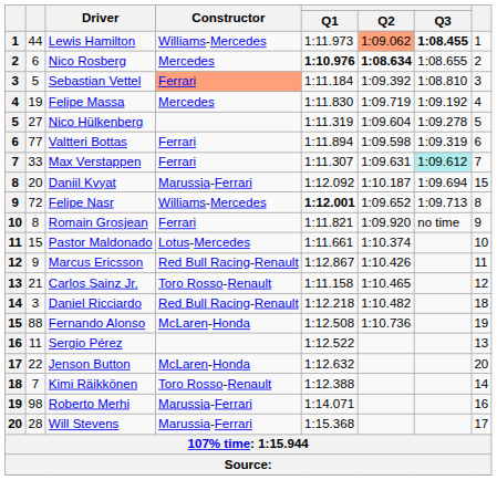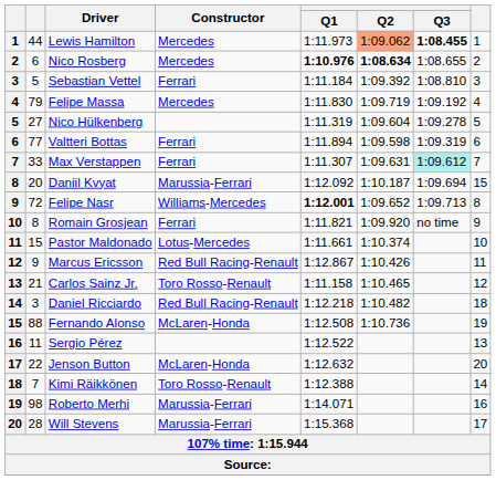 <table class="wikitable sortable" style="font-size: 85%;">
 <tr>
 <th rowspan="2"></th>
 <th rowspan="2"></th>
 <th rowspan="2">Driver</th>
 <th rowspan="2">Constructor</th>
 <th colspan="3"></th>
 <th rowspan="2"></th>
 </tr>
 <tr>
 <th>Q1</th>
 <th>Q2</th>
 <th>Q3</th>
 </tr>
 <tr>
 <th>1</th>
 <td style="text-align:center">44</td>
 <td> <a href='#'>Lewis Hamilton</a></td>
-<td><a href='#'>Williams</a>-<a href='#'>Mercedes</a></td>
+<td><a href='#'>Mercedes</a></td>
 <td>1:11.973</td>
 <td style="background: lightsalmon;">1:09.062</td>
 <td><strong>1:08.455</strong></td>
 <td>1</td>
 </tr>
 <tr>
 <th>2</th>
 <td style="text-align:center">6</td>
 <td> <a href='#'>Nico Rosberg</a></td>
 <td><a href='#'>Mercedes</a></td>
 <td><strong>1:10.976</strong></td>
 <td><strong>1:08.634</strong></td>
 <td>1:08.655</td>
 <td>2</td>
 </tr>
 <tr>
 <th>3</th>
 <td style="text-align:center">5</td>
 <td> <a href='#'>Sebastian Vettel</a></td>
-<td style="background: lightsalmon;"><a href='#'>Ferrari</a></td>
+<td><a href='#'>Ferrari</a></td>
 <td>1:11.184</td>
 <td>1:09.392</td>
 <td>1:08.810</td>
 <td>3</td>
 </tr>
 <tr>
 <th>4</th>
-<td style="text-align:center">19</td>
+<td style="text-align:center">79</td>
 <td> <a href='#'>Felipe Massa</a></td>
 <td><a href='#'>Mercedes</a></td>
 <td>1:11.830</td>
 <td>1:09.719</td>
 <td>1:09.192</td>
 <td>4</td>
 </tr>
 <tr>
 <th>5</th>
 <td style="text-align:center">27</td>
 <td> <a href='#'>Nico Hülkenberg</a></td>
 <td></td>
 <td>1:11.319</td>
 <td>1:09.604</td>
 <td>1:09.278</td>
 <td>5</td>
 </tr>
 <tr>
 <th>6</th>
 <td style="text-align:center">77</td>
 <td> <a href='#'>Valtteri Bottas</a></td>
 <td><a href='#'>Ferrari</a></td>
 <td>1:11.894</td>
 <td>1:09.598</td>
 <td>1:09.319</td>
 <td>6</td>
 </tr>
 <tr>
 <th>7</th>
 <td style="text-align:center">33</td>
 <td> <a href='#'>Max Verstappen</a></td>
 <td><a href='#'>Ferrari</a></td>
 <td>1:11.307</td>
 <td>1:09.631</td>
 <td style="background: paleturquoise;">1:09.612</td>
 <td>7</td>
 </tr>
 <tr>
 <th>8</th>
 <td style="text-align:center">20</td>
 <td> <a href='#'>Daniil Kvyat</a></td>
 <td><a href='#'>Marussia</a>-<a href='#'>Ferrari</a></td>
 <td>1:12.092</td>
 <td>1:10.187</td>
 <td>1:09.694</td>
 <td>15</td>
 </tr>
 <tr>
 <th>9</th>
 <td style="text-align:center">72</td>
 <td> <a href='#'>Felipe Nasr</a></td>
 <td><a href='#'>Williams</a>-<a href='#'>Mercedes</a></td>
 <td><strong>1:12.001</strong></td>
 <td>1:09.652</td>
 <td>1:09.713</td>
 <td>8</td>
 </tr>
 <tr>
 <th>10</th>
 <td style="text-align:center">8</td>
 <td> <a href='#'>Romain Grosjean</a></td>
 <td><a href='#'>Ferrari</a></td>
 <td>1:11.821</td>
 <td>1:09.920</td>
 <td>no time</td>
 <td>9</td>
 </tr>
 <tr>
 <th>11</th>
 <td style="text-align:center">15</td>
 <td> <a href='#'>Pastor Maldonado</a></td>
 <td><a href='#'>Lotus</a>-<a href='#'>Mercedes</a></td>
 <td>1:11.661</td>
 <td>1:10.374</td>
 <td></td>
 <td>10</td>
 </tr>
 <tr>
 <th>12</th>
 <td style="text-align:center">9</td>
 <td> <a href='#'>Marcus Ericsson</a></td>
 <td><a href='#'>Red Bull Racing</a>-<a href='#'>Renault</a></td>
 <td>1:12.867</td>
 <td>1:10.426</td>
 <td></td>
 <td>11</td>
 </tr>
 <tr>
 <th>13</th>
 <td style="text-align:center">21</td>
 <td> <a href='#'>Carlos Sainz Jr.</a></td>
 <td><a href='#'>Toro Rosso</a>-<a href='#'>Renault</a></td>
 <td>1:11.158</td>
 <td>1:10.465</td>
 <td></td>
 <td>12</td>
 </tr>
 <tr>
 <th>14</th>
 <td style="text-align:center">3</td>
 <td> <a href='#'>Daniel Ricciardo</a></td>
 <td><a href='#'>Red Bull Racing</a>-<a href='#'>Renault</a></td>
 <td>1:12.218</td>
 <td>1:10.482</td>
 <td></td>
 <td>18</td>
 </tr>
 <tr>
 <th>15</th>
 <td style="text-align:center">88</td>
 <td> <a href='#'>Fernando Alonso</a></td>
 <td><a href='#'>McLaren</a>-<a href='#'>Honda</a></td>
 <td>1:12.508</td>
 <td>1:10.736</td>
 <td></td>
 <td>19</td>
 </tr>
 <tr>
 <th>16</th>
 <td style="text-align:center">11</td>
 <td> <a href='#'>Sergio Pérez</a></td>
 <td></td>
 <td>1:12.522</td>
 <td></td>
 <td></td>
 <td>13</td>
 </tr>
 <tr>
 <th>17</th>
 <td align="center">22</td>
 <td> <a href='#'>Jenson Button</a></td>
 <td><a href='#'>McLaren</a>-<a href='#'>Honda</a></td>
 <td>1:12.632</td>
 <td></td>
 <td></td>
 <td>20</td>
 </tr>
 <tr>
 <th>18</th>
 <td style="text-align:center">7</td>
 <td> <a href='#'>Kimi Räikkönen</a></td>
 <td><a href='#'>Toro Rosso</a>-<a href='#'>Renault</a></td>
 <td>1:12.388</td>
 <td></td>
 <td></td>
 <td>14</td>
 </tr>
 <tr>
 <th>19</th>
 <td style="text-align:center">98</td>
 <td> <a href='#'>Roberto Merhi</a></td>
 <td><a href='#'>Marussia</a>-<a href='#'>Ferrari</a></td>
 <td>1:14.071</td>
 <td></td>
 <td></td>
 <td>16</td>
 </tr>
 <tr>
 <th>20</th>
 <td style="text-align:center">28</td>
 <td> <a href='#'>Will Stevens</a></td>
 <td><a href='#'>Marussia</a>-<a href='#'>Ferrari</a></td>
 <td>1:15.368</td>
 <td></td>
 <td></td>
 <td>17</td>
 </tr>
 <tr>
 <th colspan=8><a href='#'>107% time</a>: 1:15.944</th>
 </tr>
 <tr>
 <th colspan=8>Source:</th>
 </tr>
 <tr>
 </tr>
 </table>
